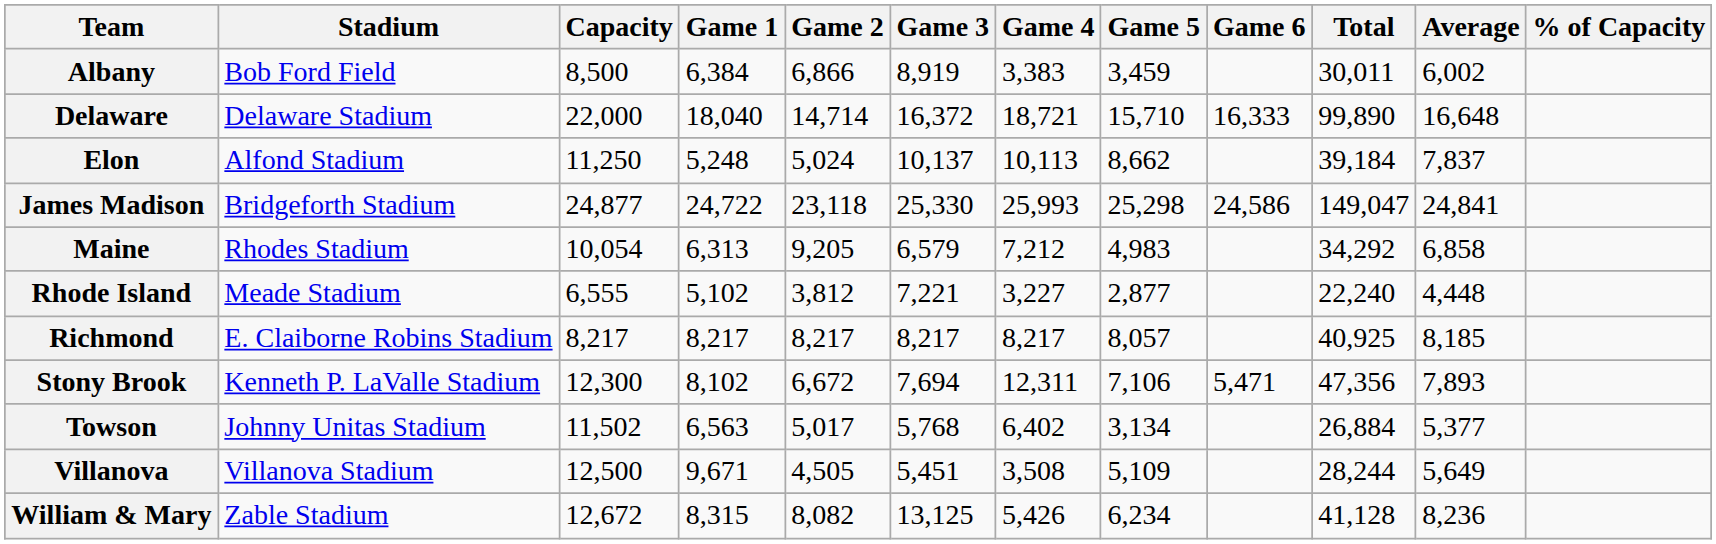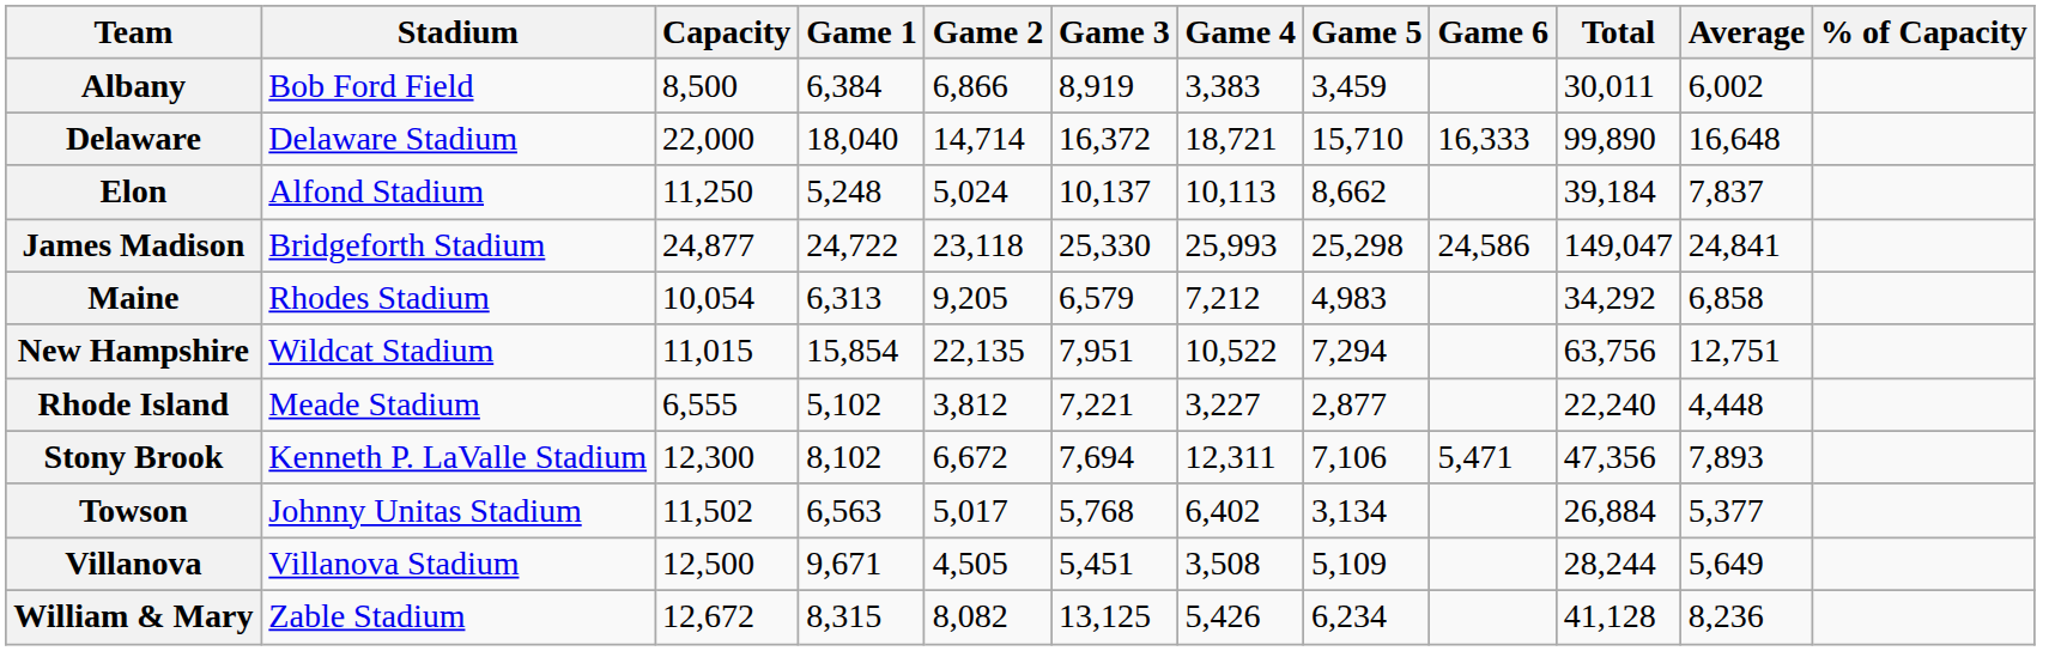 <table class="wikitable sortable">
 <tr>
 <th>Team</th>
 <th>Stadium</th>
 <th>Capacity</th>
 <th>Game 1</th>
 <th>Game 2</th>
 <th>Game 3</th>
 <th>Game 4</th>
 <th>Game 5</th>
 <th>Game 6</th>
 <th>Total</th>
 <th>Average</th>
 <th>% of Capacity</th>
 </tr>
 <tr>
 <th style=>Albany</th>
 <td><a href='#'>Bob Ford Field</a></td>
 <td>8,500</td>
 <td>6,384</td>
 <td>6,866</td>
 <td>8,919</td>
 <td>3,383</td>
 <td>3,459</td>
 <td></td>
 <td>30,011</td>
 <td>6,002</td>
 <td></td>
 </tr>
 <tr>
 <th style=>Delaware</th>
 <td><a href='#'>Delaware Stadium</a></td>
 <td>22,000</td>
 <td>18,040</td>
 <td>14,714</td>
 <td>16,372</td>
 <td>18,721</td>
 <td>15,710</td>
 <td>16,333</td>
 <td>99,890</td>
 <td>16,648</td>
 <td></td>
 </tr>
 <tr>
 <th style=>Elon</th>
 <td><a href='#'>Alfond Stadium</a></td>
 <td>11,250</td>
 <td>5,248</td>
 <td>5,024</td>
 <td>10,137</td>
 <td>10,113</td>
 <td>8,662</td>
 <td></td>
 <td>39,184</td>
 <td>7,837</td>
 <td></td>
 </tr>
 <tr>
 <th style=>James Madison</th>
 <td><a href='#'>Bridgeforth Stadium</a></td>
 <td>24,877</td>
 <td>24,722</td>
 <td>23,118</td>
 <td>25,330</td>
 <td>25,993</td>
 <td>25,298</td>
 <td>24,586</td>
 <td>149,047</td>
 <td>24,841</td>
 <td></td>
 </tr>
 <tr>
 <th style=>Maine</th>
 <td><a href='#'>Rhodes Stadium</a></td>
 <td>10,054</td>
 <td>6,313</td>
 <td>9,205</td>
 <td>6,579</td>
 <td>7,212</td>
 <td>4,983</td>
 <td></td>
 <td>34,292</td>
 <td>6,858</td>
 <td></td>
 </tr>
 <tr>
+<th style=>New Hampshire</th>
+<td><a href='#'>Wildcat Stadium</a></td>
+<td>11,015</td>
+<td>15,854</td>
+<td>22,135</td>
+<td>7,951</td>
+<td>10,522</td>
+<td>7,294</td>
+<td></td>
+<td>63,756</td>
+<td>12,751</td>
+<td></td>
+</tr>
+<tr>
 <th style=>Rhode Island</th>
 <td><a href='#'>Meade Stadium</a></td>
 <td>6,555</td>
 <td>5,102</td>
 <td>3,812</td>
 <td>7,221</td>
 <td>3,227</td>
 <td>2,877</td>
 <td></td>
 <td>22,240</td>
 <td>4,448</td>
-<td></td>
-</tr>
-<tr>
-<th style=>Richmond</th>
-<td><a href='#'>E. Claiborne Robins Stadium</a></td>
-<td>8,217</td>
-<td>8,217</td>
-<td>8,217</td>
-<td>8,217</td>
-<td>8,217</td>
-<td>8,057</td>
-<td></td>
-<td>40,925</td>
-<td>8,185</td>
 <td></td>
 </tr>
 <tr>
 <th style=>Stony Brook</th>
 <td><a href='#'>Kenneth P. LaValle Stadium</a></td>
 <td>12,300</td>
 <td>8,102</td>
 <td>6,672</td>
 <td>7,694</td>
 <td>12,311</td>
 <td>7,106</td>
 <td>5,471</td>
 <td>47,356</td>
 <td>7,893</td>
 <td></td>
 </tr>
 <tr>
 <th style=>Towson</th>
 <td><a href='#'>Johnny Unitas Stadium</a></td>
 <td>11,502</td>
 <td>6,563</td>
 <td>5,017</td>
 <td>5,768</td>
 <td>6,402</td>
 <td>3,134</td>
 <td></td>
 <td>26,884</td>
 <td>5,377</td>
 <td></td>
 </tr>
 <tr>
 <th style=>Villanova</th>
 <td><a href='#'>Villanova Stadium</a></td>
 <td>12,500</td>
 <td>9,671</td>
 <td>4,505</td>
 <td>5,451</td>
 <td>3,508</td>
 <td>5,109</td>
 <td></td>
 <td>28,244</td>
 <td>5,649</td>
 <td></td>
 </tr>
 <tr>
 <th style=>William & Mary</th>
 <td><a href='#'>Zable Stadium</a></td>
 <td>12,672</td>
 <td>8,315</td>
 <td>8,082</td>
 <td>13,125</td>
 <td>5,426</td>
 <td>6,234</td>
 <td></td>
 <td>41,128</td>
 <td>8,236</td>
 <td></td>
 </tr>
 </table>
